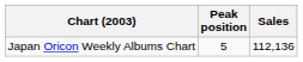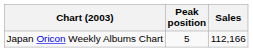 <table class="wikitable sortable">
 <tr>
 <th>Chart (2003)</th>
 <th>Peak<br>position</th>
 <th>Sales</th>
 </tr>
 <tr>
 <td>Japan <a href='#'>Oricon</a> Weekly Albums Chart</td>
 <td align="center">5</td>
-<td align="center">112,136</td>
+<td align="center">112,166</td>
 </tr>
 </table>
